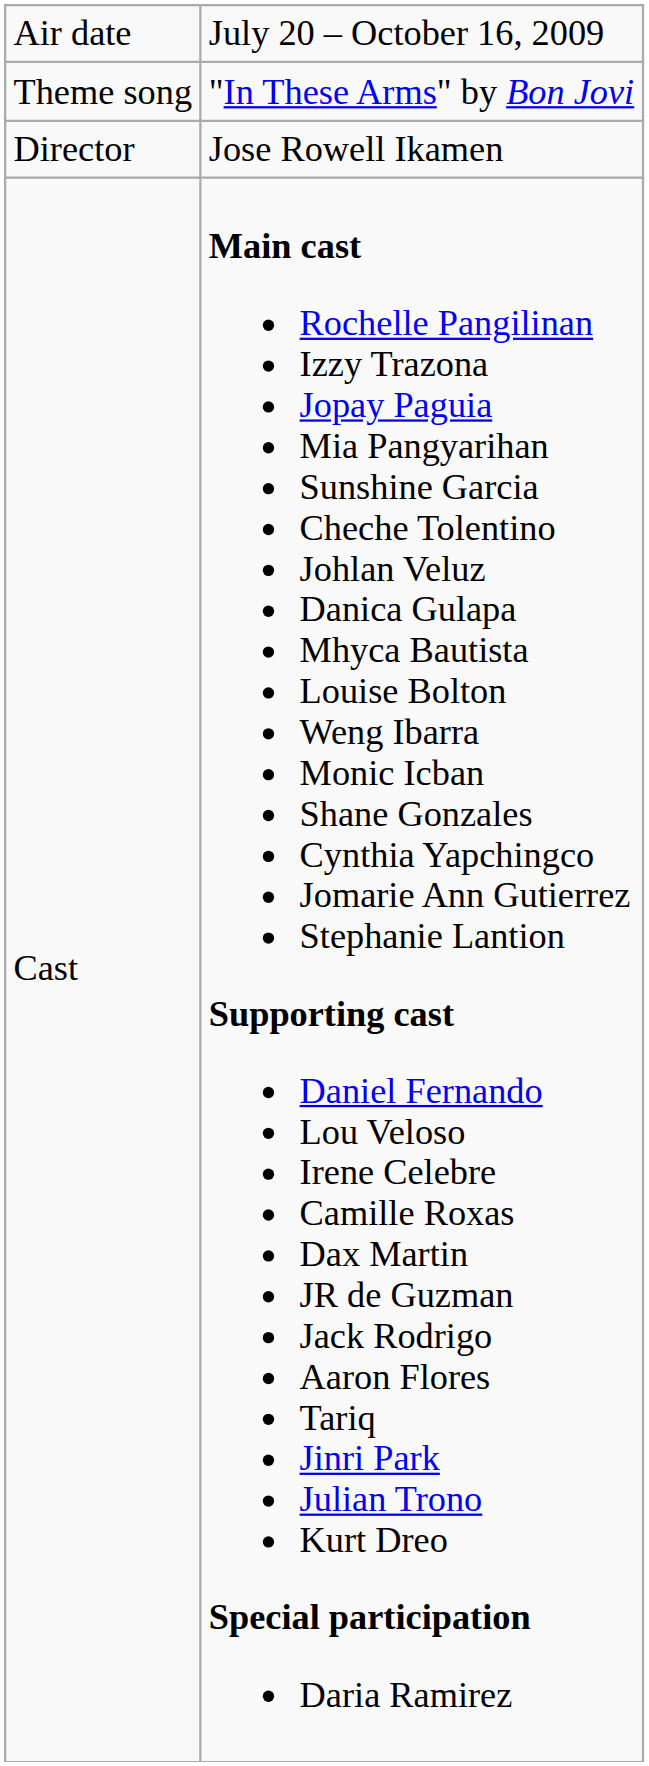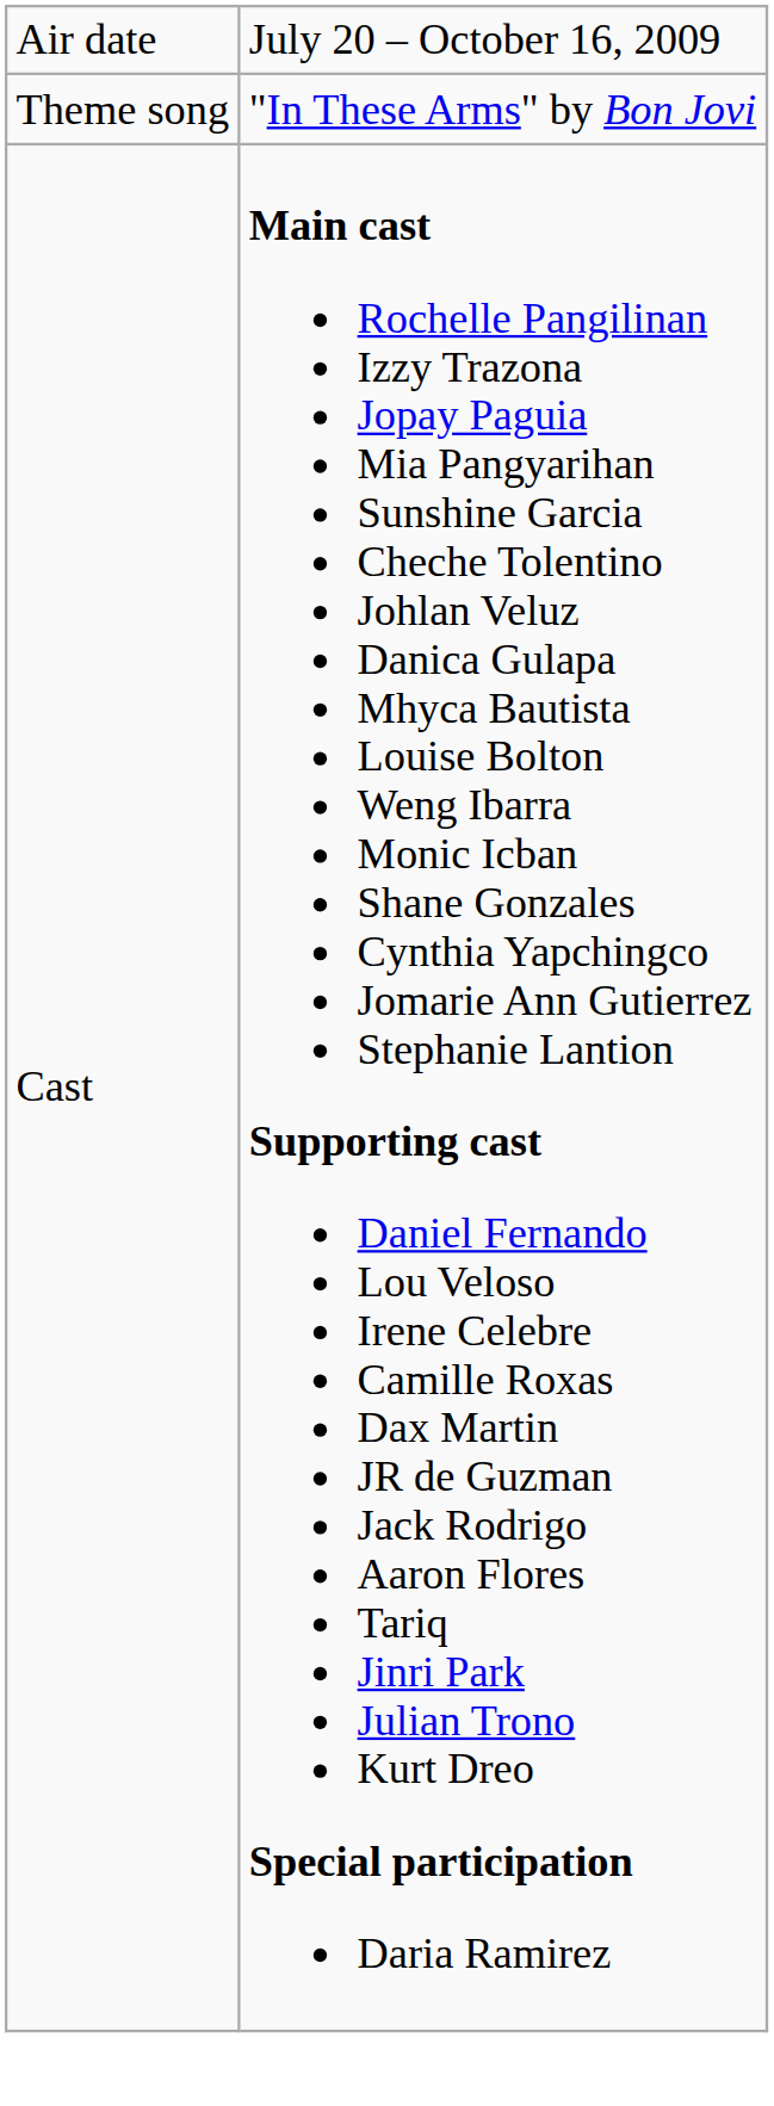 <table class="wikitable">
 <tr>
 <td>Air date</td>
 <td>July 20 – October 16, 2009</td>
 </tr>
 <tr>
 <td>Theme song</td>
 <td>"<a href='#'>In These Arms</a>" by <em><a href='#'>Bon Jovi</a></em></td>
 </tr>
 <tr>
-<td>Director</td>
-<td>Jose Rowell Ikamen</td>
-</tr>
-<tr>
 <td>Cast</td>
 <td><br><strong>Main cast</strong><ul><li><a href='#'>Rochelle Pangilinan</a></li><li>Izzy Trazona</li><li><a href='#'>Jopay Paguia</a></li><li>Mia Pangyarihan</li><li>Sunshine Garcia</li><li>Cheche Tolentino</li><li>Johlan Veluz</li><li>Danica Gulapa</li><li>Mhyca Bautista</li><li>Louise Bolton</li><li>Weng Ibarra</li><li>Monic Icban</li><li>Shane Gonzales</li><li>Cynthia Yapchingco</li><li>Jomarie Ann Gutierrez</li><li>Stephanie Lantion</li></ul><strong>Supporting cast</strong><ul><li><a href='#'>Daniel Fernando</a></li><li>Lou Veloso</li><li>Irene Celebre</li><li>Camille Roxas</li><li>Dax Martin</li><li>JR de Guzman</li><li>Jack Rodrigo</li><li>Aaron Flores</li><li>Tariq</li><li><a href='#'>Jinri Park</a></li><li><a href='#'>Julian Trono</a></li><li>Kurt Dreo</li></ul><strong>Special participation</strong><ul><li>Daria Ramirez</li></ul></td>
 </tr>
 </table>
